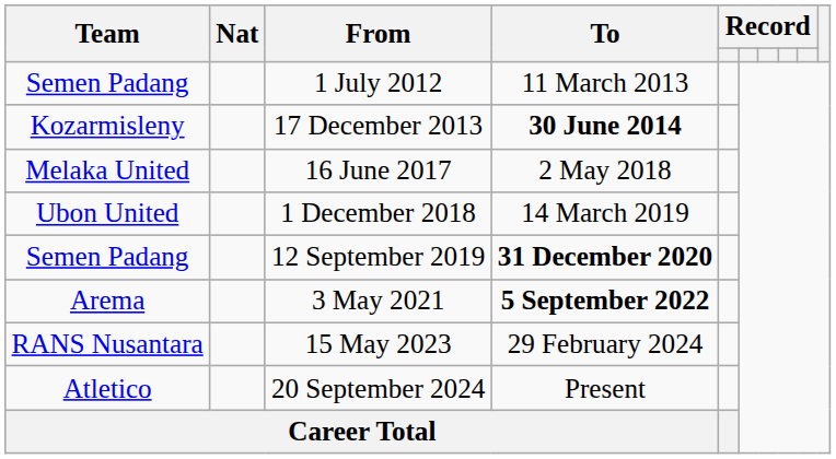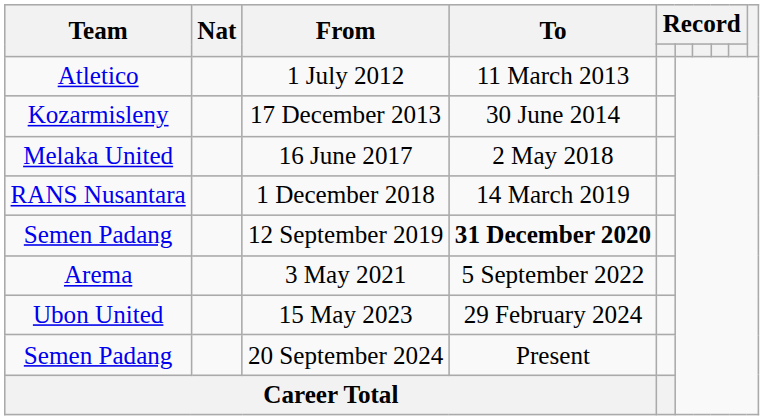 <table class="wikitable" style="text-align:center">
 <tr>
 <th rowspan="2">Team</th>
 <th rowspan="2">Nat</th>
 <th rowspan="2">From</th>
 <th rowspan="2">To</th>
 <th colspan="5">Record</th>
 <th rowspan="2"></th>
 </tr>
 <tr>
 <th></th>
 <th></th>
 <th></th>
 <th></th>
 <th></th>
 </tr>
 <tr>
-<td><a href='#'>Semen Padang</a></td>
+<td><a href='#'>Atletico</a></td>
 <td></td>
 <td>1 July 2012</td>
 <td>11 March 2013<br></td>
 <td></td>
 </tr>
 <tr>
 <td><a href='#'>Kozarmisleny</a></td>
 <td></td>
 <td>17 December 2013</td>
-<td><strong>30 June 2014<br></strong></td>
+<td>30 June 2014<br></td>
 <td></td>
 </tr>
 <tr>
 <td><a href='#'>Melaka United</a></td>
 <td></td>
 <td>16 June 2017</td>
 <td>2 May 2018<br></td>
 <td></td>
 </tr>
 <tr>
-<td><a href='#'>Ubon United</a></td>
+<td><a href='#'>RANS Nusantara</a></td>
 <td></td>
 <td>1 December 2018</td>
 <td>14 March 2019<br></td>
 <td></td>
 </tr>
 <tr>
 <td><a href='#'>Semen Padang</a></td>
 <td></td>
 <td>12 September 2019</td>
 <td><strong>31 December 2020<br></strong></td>
 <td></td>
 </tr>
 <tr>
 <td><a href='#'>Arema</a></td>
 <td></td>
 <td>3 May 2021</td>
-<td><strong>5 September 2022<br></strong></td>
+<td>5 September 2022<br></td>
 <td></td>
 </tr>
 <tr>
-<td><a href='#'>RANS Nusantara</a></td>
+<td><a href='#'>Ubon United</a></td>
 <td></td>
 <td>15 May 2023</td>
 <td>29 February 2024<br></td>
 <td></td>
 </tr>
 <tr>
-<td><a href='#'>Atletico</a></td>
+<td><a href='#'>Semen Padang</a></td>
 <td></td>
 <td>20 September 2024</td>
 <td>Present<br></td>
 <td></td>
 </tr>
 <tr>
 <th colspan="4">Career Total<br></th>
 <th></th>
 </tr>
 </table>
